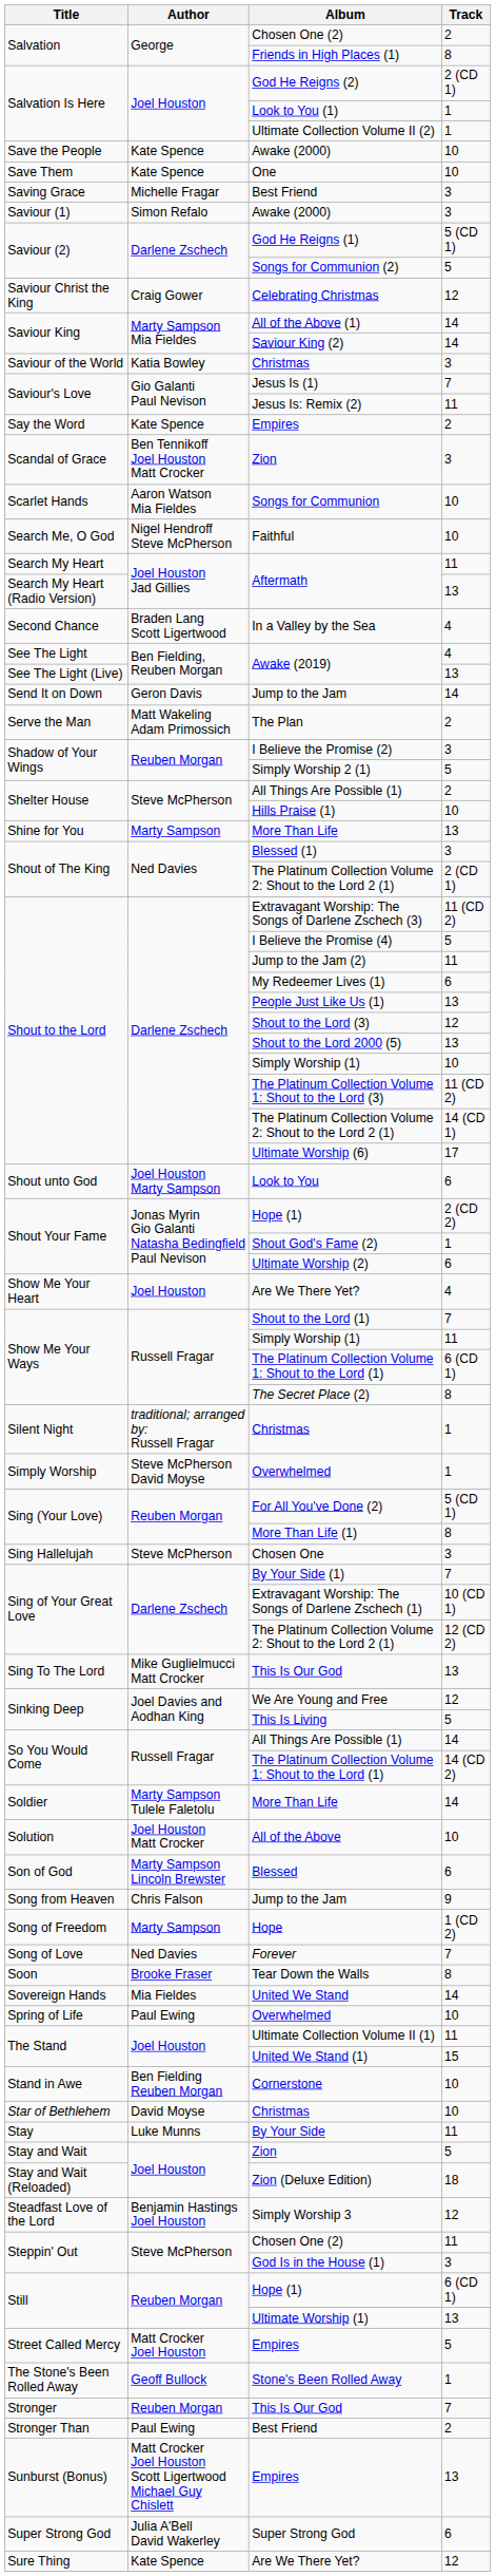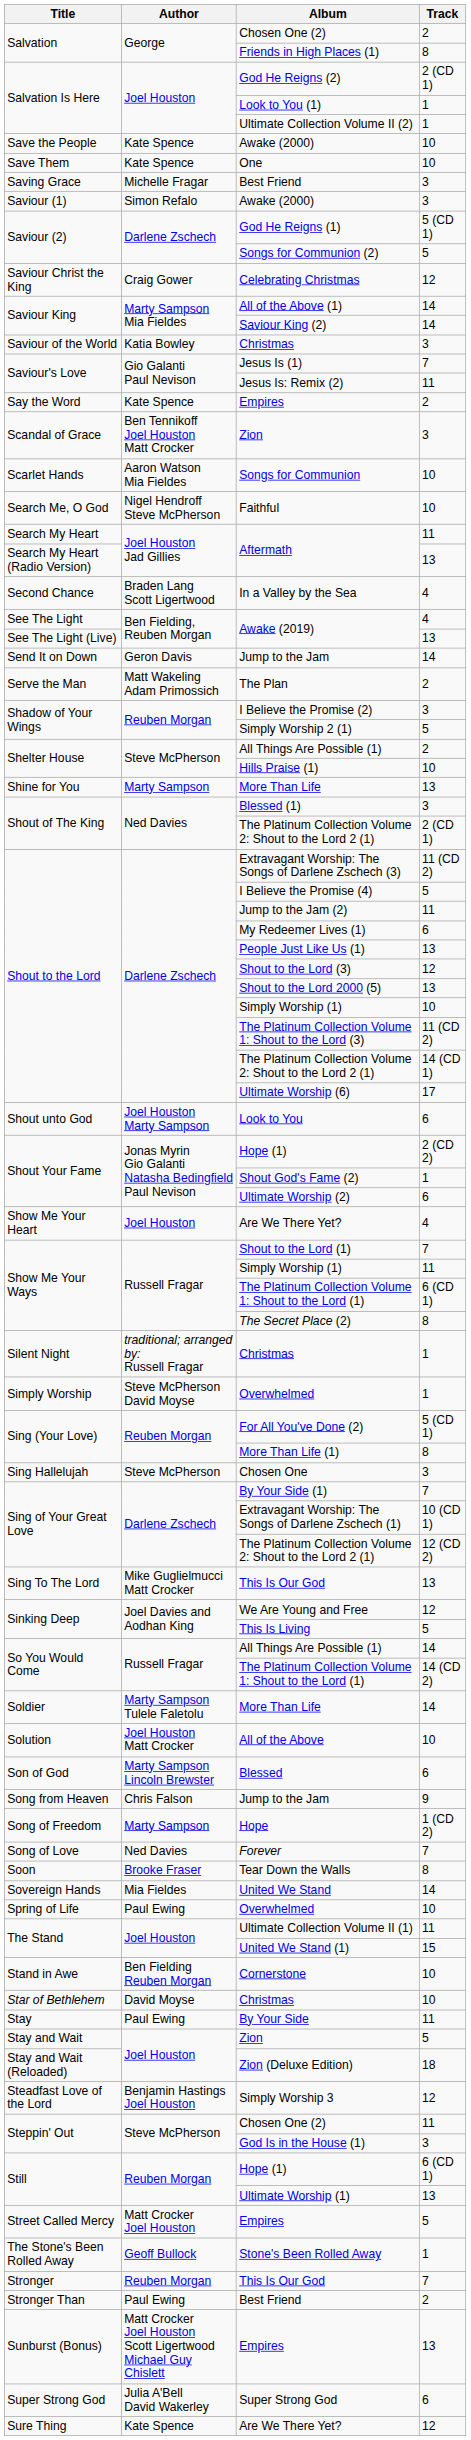 <table class="wikitable">
 <tr>
 <th>Title</th>
 <th>Author</th>
 <th>Album</th>
 <th>Track</th>
 </tr>
 <tr>
 <td rowspan="2">Salvation</td>
 <td rowspan="2">George</td>
 <td>Chosen One (2)</td>
 <td>2</td>
 </tr>
 <tr>
 <td><a href='#'>Friends in High Places</a> (1)</td>
 <td>8</td>
 </tr>
 <tr>
 <td rowspan="3">Salvation Is Here</td>
 <td rowspan="3"><a href='#'>Joel Houston</a></td>
 <td><a href='#'>God He Reigns</a> (2)</td>
 <td>2 (CD 1)</td>
 </tr>
 <tr>
 <td><a href='#'>Look to You</a> (1)</td>
 <td>1</td>
 </tr>
 <tr>
 <td>Ultimate Collection Volume II (2)</td>
 <td>1</td>
 </tr>
 <tr>
 <td>Save the People</td>
 <td>Kate Spence</td>
 <td>Awake (2000)</td>
 <td>10</td>
 </tr>
 <tr>
 <td>Save Them</td>
 <td>Kate Spence</td>
 <td>One</td>
 <td>10</td>
 </tr>
 <tr>
 <td>Saving Grace</td>
 <td>Michelle Fragar</td>
 <td>Best Friend</td>
 <td>3</td>
 </tr>
 <tr>
 <td>Saviour (1)</td>
 <td>Simon Refalo</td>
 <td>Awake (2000)</td>
 <td>3</td>
 </tr>
 <tr>
 <td rowspan="2">Saviour (2)</td>
 <td rowspan="2"><a href='#'>Darlene Zschech</a></td>
 <td><a href='#'>God He Reigns</a> (1)</td>
 <td>5 (CD 1)</td>
 </tr>
 <tr>
 <td><a href='#'>Songs for Communion</a> (2)</td>
 <td>5</td>
 </tr>
 <tr>
 <td>Saviour Christ the King</td>
 <td>Craig Gower</td>
 <td><a href='#'>Celebrating Christmas</a></td>
 <td>12</td>
 </tr>
 <tr>
 <td rowspan="2">Saviour King</td>
 <td rowspan="2"><a href='#'>Marty Sampson</a> <br> Mia Fieldes</td>
 <td><a href='#'>All of the Above</a> (1)</td>
 <td>14</td>
 </tr>
 <tr>
 <td><a href='#'>Saviour King</a> (2)</td>
 <td>14</td>
 </tr>
 <tr>
 <td>Saviour of the World</td>
 <td>Katia Bowley</td>
 <td><a href='#'>Christmas</a></td>
 <td>3</td>
 </tr>
 <tr>
 <td rowspan="2">Saviour's Love</td>
 <td rowspan="2">Gio Galanti <br> Paul Nevison</td>
 <td>Jesus Is (1)</td>
 <td>7</td>
 </tr>
 <tr>
 <td>Jesus Is: Remix (2)</td>
 <td>11</td>
 </tr>
 <tr>
 <td>Say the Word</td>
 <td>Kate Spence</td>
 <td><a href='#'>Empires</a></td>
 <td>2</td>
 </tr>
 <tr>
 <td>Scandal of Grace</td>
 <td>Ben Tennikoff <br> <a href='#'>Joel Houston</a> <br> Matt Crocker</td>
 <td><a href='#'>Zion</a></td>
 <td>3</td>
 </tr>
 <tr>
 <td>Scarlet Hands</td>
 <td>Aaron Watson <br> Mia Fieldes</td>
 <td><a href='#'>Songs for Communion</a></td>
 <td>10</td>
 </tr>
 <tr>
 <td>Search Me, O God</td>
 <td>Nigel Hendroff <br> Steve McPherson</td>
 <td>Faithful</td>
 <td>10</td>
 </tr>
 <tr>
 <td>Search My Heart</td>
 <td rowspan="2"><a href='#'>Joel Houston</a> <br> Jad Gillies</td>
 <td rowspan="2"><a href='#'>Aftermath</a></td>
 <td>11</td>
 </tr>
 <tr>
 <td>Search My Heart (Radio Version)</td>
 <td>13</td>
 </tr>
 <tr>
 <td>Second Chance</td>
 <td>Braden Lang <br> Scott Ligertwood</td>
 <td>In a Valley by the Sea</td>
 <td>4</td>
 </tr>
 <tr>
 <td>See The Light</td>
 <td rowspan="2">Ben Fielding, Reuben Morgan</td>
 <td rowspan="2"><a href='#'>Awake</a> (2019)</td>
 <td>4</td>
 </tr>
 <tr>
 <td>See The Light (Live)</td>
 <td>13</td>
 </tr>
 <tr>
 <td>Send It on Down</td>
 <td>Geron Davis</td>
 <td>Jump to the Jam</td>
 <td>14</td>
 </tr>
 <tr>
 <td>Serve the Man</td>
 <td>Matt Wakeling <br> Adam Primossich</td>
 <td>The Plan</td>
 <td>2</td>
 </tr>
 <tr>
 <td rowspan="2">Shadow of Your Wings</td>
 <td rowspan="2"><a href='#'>Reuben Morgan</a></td>
 <td>I Believe the Promise (2)</td>
 <td>3</td>
 </tr>
 <tr>
 <td>Simply Worship 2 (1)</td>
 <td>5</td>
 </tr>
 <tr>
 <td rowspan="2">Shelter House</td>
 <td rowspan="2">Steve McPherson</td>
 <td>All Things Are Possible (1)</td>
 <td>2</td>
 </tr>
 <tr>
 <td><a href='#'>Hills Praise</a> (1)</td>
 <td>10</td>
 </tr>
 <tr>
 <td>Shine for You</td>
 <td><a href='#'>Marty Sampson</a></td>
 <td><a href='#'>More Than Life</a></td>
 <td>13</td>
 </tr>
 <tr>
 <td rowspan="2">Shout of The King</td>
 <td rowspan="2">Ned Davies</td>
 <td><a href='#'>Blessed</a> (1)</td>
 <td>3</td>
 </tr>
 <tr>
 <td>The Platinum Collection Volume 2: Shout to the Lord 2 (1)</td>
 <td>2 (CD 1)</td>
 </tr>
 <tr>
 <td rowspan="11"><a href='#'>Shout to the Lord</a></td>
 <td rowspan="11"><a href='#'>Darlene Zschech</a></td>
 <td>Extravagant Worship: The Songs of Darlene Zschech (3)</td>
 <td>11 (CD 2)</td>
 </tr>
 <tr>
 <td>I Believe the Promise (4)</td>
 <td>5</td>
 </tr>
 <tr>
 <td>Jump to the Jam (2)</td>
 <td>11</td>
 </tr>
 <tr>
 <td>My Redeemer Lives (1)</td>
 <td>6</td>
 </tr>
 <tr>
 <td><a href='#'>People Just Like Us</a> (1)</td>
 <td>13</td>
 </tr>
 <tr>
 <td><a href='#'>Shout to the Lord</a> (3)</td>
 <td>12</td>
 </tr>
 <tr>
 <td><a href='#'>Shout to the Lord 2000</a> (5)</td>
 <td>13</td>
 </tr>
 <tr>
 <td>Simply Worship (1)</td>
 <td>10</td>
 </tr>
 <tr>
 <td><a href='#'>The Platinum Collection Volume 1: Shout to the Lord</a> (3)</td>
 <td>11 (CD 2)</td>
 </tr>
 <tr>
 <td>The Platinum Collection Volume 2: Shout to the Lord 2 (1)</td>
 <td>14 (CD 1)</td>
 </tr>
 <tr>
 <td><a href='#'>Ultimate Worship</a> (6)</td>
 <td>17</td>
 </tr>
 <tr>
 <td>Shout unto God</td>
 <td><a href='#'>Joel Houston</a> <br> <a href='#'>Marty Sampson</a></td>
 <td><a href='#'>Look to You</a></td>
 <td>6</td>
 </tr>
 <tr>
 <td rowspan="3">Shout Your Fame</td>
 <td rowspan="3">Jonas Myrin <br> Gio Galanti <br> <a href='#'>Natasha Bedingfield</a> <br> Paul Nevison</td>
 <td><a href='#'>Hope</a> (1)</td>
 <td>2 (CD 2)</td>
 </tr>
 <tr>
 <td><a href='#'>Shout God's Fame</a> (2)</td>
 <td>1</td>
 </tr>
 <tr>
 <td><a href='#'>Ultimate Worship</a> (2)</td>
 <td>6</td>
 </tr>
 <tr>
 <td>Show Me Your Heart</td>
 <td><a href='#'>Joel Houston</a></td>
 <td>Are We There Yet?</td>
 <td>4</td>
 </tr>
 <tr>
 <td rowspan="4">Show Me Your Ways</td>
 <td rowspan="4">Russell Fragar</td>
 <td><a href='#'>Shout to the Lord</a> (1)</td>
 <td>7</td>
 </tr>
 <tr>
 <td>Simply Worship (1)</td>
 <td>11</td>
 </tr>
 <tr>
 <td><a href='#'>The Platinum Collection Volume 1: Shout to the Lord</a> (1)</td>
 <td>6 (CD 1)</td>
 </tr>
 <tr>
 <td><em>The Secret Place</em> (2)</td>
 <td>8</td>
 </tr>
 <tr>
 <td>Silent Night</td>
 <td><em>traditional; arranged by:</em> <br> Russell Fragar</td>
 <td><a href='#'>Christmas</a></td>
 <td>1</td>
 </tr>
 <tr>
 <td>Simply Worship</td>
 <td>Steve McPherson <br> David Moyse</td>
 <td><a href='#'>Overwhelmed</a></td>
 <td>1</td>
 </tr>
 <tr>
 <td rowspan="2">Sing (Your Love)</td>
 <td rowspan="2"><a href='#'>Reuben Morgan</a></td>
 <td><a href='#'>For All You've Done</a> (2)</td>
 <td>5 (CD 1)</td>
 </tr>
 <tr>
 <td><a href='#'>More Than Life</a> (1)</td>
 <td>8</td>
 </tr>
 <tr>
 <td>Sing Hallelujah</td>
 <td>Steve McPherson</td>
 <td>Chosen One</td>
 <td>3</td>
 </tr>
 <tr>
 <td rowspan="3">Sing of Your Great Love</td>
 <td rowspan="3"><a href='#'>Darlene Zschech</a></td>
 <td><a href='#'>By Your Side</a> (1)</td>
 <td>7</td>
 </tr>
 <tr>
 <td>Extravagant Worship: The Songs of Darlene Zschech (1)</td>
 <td>10 (CD 1)</td>
 </tr>
 <tr>
 <td>The Platinum Collection Volume 2: Shout to the Lord 2 (1)</td>
 <td>12 (CD 2)</td>
 </tr>
 <tr>
 <td>Sing To The Lord</td>
 <td>Mike Guglielmucci <br> Matt Crocker</td>
 <td><a href='#'>This Is Our God</a></td>
 <td>13</td>
 </tr>
 <tr>
 <td rowspan="2">Sinking Deep</td>
 <td rowspan="2">Joel Davies and Aodhan King</td>
 <td>We Are Young and Free</td>
 <td>12</td>
 </tr>
 <tr>
 <td><a href='#'>This Is Living</a></td>
 <td>5</td>
 </tr>
 <tr>
 <td rowspan="2">So You Would Come</td>
 <td rowspan="2">Russell Fragar</td>
 <td>All Things Are Possible (1)</td>
 <td>14</td>
 </tr>
 <tr>
 <td><a href='#'>The Platinum Collection Volume 1: Shout to the Lord</a> (1)</td>
 <td>14 (CD 2)</td>
 </tr>
 <tr>
 <td>Soldier</td>
 <td><a href='#'>Marty Sampson</a> <br> Tulele Faletolu</td>
 <td><a href='#'>More Than Life</a></td>
 <td>14</td>
 </tr>
 <tr>
 <td>Solution</td>
 <td><a href='#'>Joel Houston</a> <br> Matt Crocker</td>
 <td><a href='#'>All of the Above</a></td>
 <td>10</td>
 </tr>
 <tr>
 <td>Son of God</td>
 <td><a href='#'>Marty Sampson</a> <br> <a href='#'>Lincoln Brewster</a></td>
 <td><a href='#'>Blessed</a></td>
 <td>6</td>
 </tr>
 <tr>
 <td>Song from Heaven</td>
 <td>Chris Falson</td>
 <td>Jump to the Jam</td>
 <td>9</td>
 </tr>
 <tr>
 <td>Song of Freedom</td>
 <td><a href='#'>Marty Sampson</a></td>
 <td><a href='#'>Hope</a></td>
 <td>1 (CD 2)</td>
 </tr>
 <tr>
 <td>Song of Love</td>
 <td>Ned Davies</td>
 <td><em>Forever</em></td>
 <td>7</td>
 </tr>
 <tr>
 <td>Soon</td>
 <td><a href='#'>Brooke Fraser</a></td>
 <td>Tear Down the Walls</td>
 <td>8</td>
 </tr>
 <tr>
 <td>Sovereign Hands</td>
 <td>Mia Fieldes</td>
 <td><a href='#'>United We Stand</a></td>
 <td>14</td>
 </tr>
 <tr>
 <td>Spring of Life</td>
 <td>Paul Ewing</td>
 <td><a href='#'>Overwhelmed</a></td>
 <td>10</td>
 </tr>
 <tr>
 <td rowspan="2">The Stand</td>
 <td rowspan="2"><a href='#'>Joel Houston</a></td>
 <td>Ultimate Collection Volume II (1)</td>
 <td>11</td>
 </tr>
 <tr>
 <td><a href='#'>United We Stand</a> (1)</td>
 <td>15</td>
 </tr>
 <tr>
 <td>Stand in Awe</td>
 <td>Ben Fielding <br> <a href='#'>Reuben Morgan</a></td>
 <td><a href='#'>Cornerstone</a></td>
 <td>10</td>
 </tr>
 <tr>
 <td><em>Star of Bethlehem</em></td>
 <td>David Moyse</td>
 <td><a href='#'>Christmas</a></td>
 <td>10</td>
 </tr>
 <tr>
 <td>Stay</td>
-<td>Luke Munns</td>
+<td>Paul Ewing</td>
 <td><a href='#'>By Your Side</a></td>
 <td>11</td>
 </tr>
 <tr>
 <td>Stay and Wait</td>
 <td rowspan="2"><a href='#'>Joel Houston</a></td>
 <td><a href='#'>Zion</a></td>
 <td>5</td>
 </tr>
 <tr>
 <td>Stay and Wait (Reloaded)</td>
 <td><a href='#'>Zion</a> (Deluxe Edition)</td>
 <td>18</td>
 </tr>
 <tr>
 <td>Steadfast Love of the Lord</td>
 <td>Benjamin Hastings<br><a href='#'>Joel Houston</a></td>
 <td>Simply Worship 3</td>
 <td>12</td>
 </tr>
 <tr>
 <td rowspan="2">Steppin' Out</td>
 <td rowspan="2">Steve McPherson</td>
 <td>Chosen One (2)</td>
 <td>11</td>
 </tr>
 <tr>
 <td><a href='#'>God Is in the House</a> (1)</td>
 <td>3</td>
 </tr>
 <tr>
 <td rowspan="2">Still</td>
 <td rowspan="2"><a href='#'>Reuben Morgan</a></td>
 <td><a href='#'>Hope</a> (1)</td>
 <td>6 (CD 1)</td>
 </tr>
 <tr>
 <td><a href='#'>Ultimate Worship</a> (1)</td>
 <td>13</td>
 </tr>
 <tr>
 <td>Street Called Mercy</td>
 <td>Matt Crocker <br> <a href='#'>Joel Houston</a></td>
 <td><a href='#'>Empires</a></td>
 <td>5</td>
 </tr>
 <tr>
 <td>The Stone's Been Rolled Away</td>
 <td><a href='#'>Geoff Bullock</a></td>
 <td><a href='#'>Stone's Been Rolled Away</a></td>
 <td>1</td>
 </tr>
 <tr>
 <td>Stronger</td>
 <td><a href='#'>Reuben Morgan</a></td>
 <td><a href='#'>This Is Our God</a></td>
 <td>7</td>
 </tr>
 <tr>
 <td>Stronger Than</td>
 <td>Paul Ewing</td>
 <td>Best Friend</td>
 <td>2</td>
 </tr>
 <tr>
 <td>Sunburst (Bonus)</td>
 <td>Matt Crocker <br> <a href='#'>Joel Houston</a> <br> Scott Ligertwood <br> <a href='#'>Michael Guy Chislett</a></td>
 <td><a href='#'>Empires</a></td>
 <td>13</td>
 </tr>
 <tr>
 <td>Super Strong God</td>
 <td>Julia A'Bell <br> David Wakerley</td>
 <td>Super Strong God</td>
 <td>6</td>
 </tr>
 <tr>
 <td>Sure Thing</td>
 <td>Kate Spence</td>
 <td>Are We There Yet?</td>
 <td>12</td>
 </tr>
 </table>
